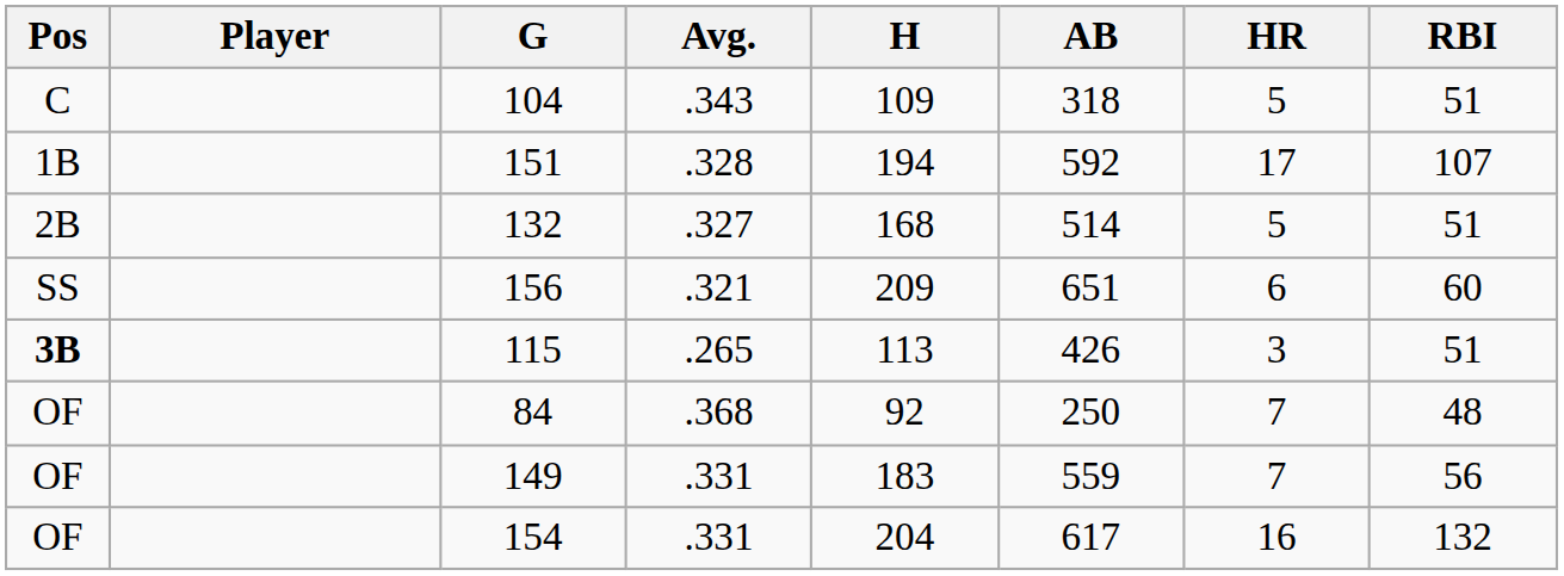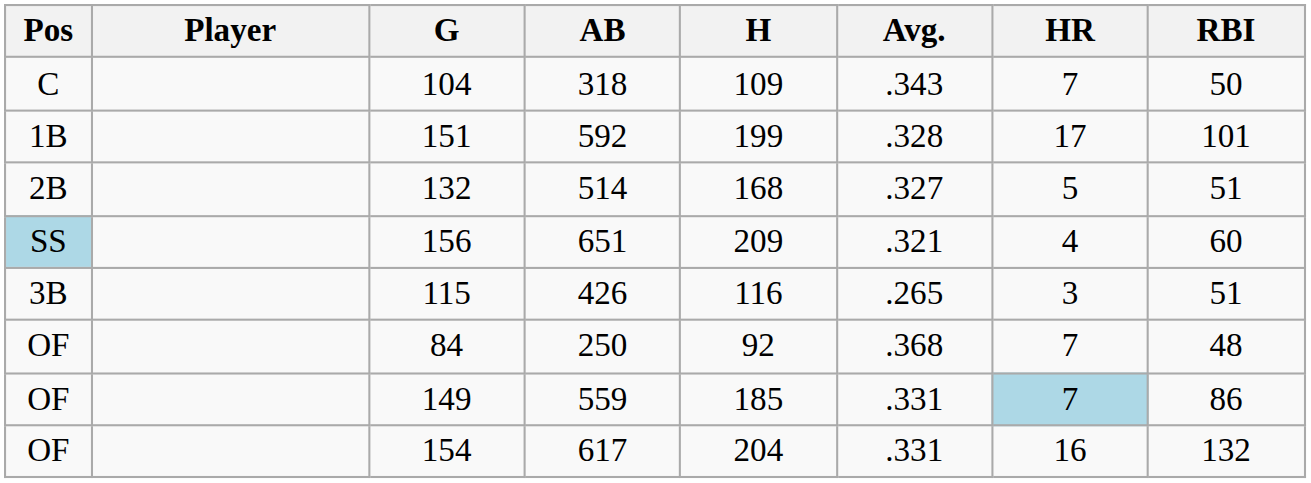 <table class="wikitable sortable">
 <tr>
 <th bgcolor="#DDDDFF" width="5%">Pos</th>
 <th bgcolor="#DDDDFF" width="16%">Player</th>
 <th bgcolor="#DDDDFF" width="9%">G</th>
+<th bgcolor="#DDDDFF" width="9%">AB</th>
+<th bgcolor="#DDDDFF" width="9%">H</th>
 <th bgcolor="#DDDDFF" width="9%">Avg.</th>
-<th bgcolor="#DDDDFF" width="9%">H</th>
-<th bgcolor="#DDDDFF" width="9%">AB</th>
 <th bgcolor="#DDDDFF" width="9%">HR</th>
 <th bgcolor="#DDDDFF" width="9%">RBI</th>
 </tr>
 <tr align="center">
 <td>C</td>
 <td></td>
 <td>104</td>
+<td>318</td>
+<td>109</td>
 <td>.343</td>
-<td>109</td>
-<td>318</td>
-<td>5</td>
-<td>51</td>
+<td>7</td>
+<td>50</td>
 </tr>
 <tr align="center">
 <td>1B</td>
 <td></td>
 <td>151</td>
+<td>592</td>
+<td>199</td>
 <td>.328</td>
-<td>194</td>
-<td>592</td>
 <td>17</td>
-<td>107</td>
+<td>101</td>
 </tr>
 <tr align="center">
 <td>2B</td>
 <td></td>
 <td>132</td>
+<td>514</td>
+<td>168</td>
 <td>.327</td>
-<td>168</td>
-<td>514</td>
 <td>5</td>
 <td>51</td>
 </tr>
 <tr align="center">
-<td>SS</td>
+<td style="background: lightblue;">SS</td>
 <td></td>
 <td>156</td>
+<td>651</td>
+<td>209</td>
 <td>.321</td>
-<td>209</td>
-<td>651</td>
-<td>6</td>
+<td>4</td>
 <td>60</td>
 </tr>
 <tr align="center">
-<td><strong>3B</strong></td>
+<td>3B</td>
 <td></td>
 <td>115</td>
+<td>426</td>
+<td>116</td>
 <td>.265</td>
-<td>113</td>
-<td>426</td>
 <td>3</td>
 <td>51</td>
 </tr>
 <tr align="center">
 <td>OF</td>
 <td></td>
 <td>84</td>
+<td>250</td>
+<td>92</td>
 <td>.368</td>
-<td>92</td>
-<td>250</td>
 <td>7</td>
 <td>48</td>
 </tr>
 <tr align="center">
 <td>OF</td>
 <td></td>
 <td>149</td>
+<td>559</td>
+<td>185</td>
 <td>.331</td>
-<td>183</td>
-<td>559</td>
-<td>7</td>
-<td>56</td>
+<td style="background: lightblue;">7</td>
+<td>86</td>
 </tr>
 <tr align="center">
 <td>OF</td>
 <td></td>
 <td>154</td>
+<td>617</td>
+<td>204</td>
 <td>.331</td>
-<td>204</td>
-<td>617</td>
 <td>16</td>
 <td>132</td>
 </tr>
 </table>
